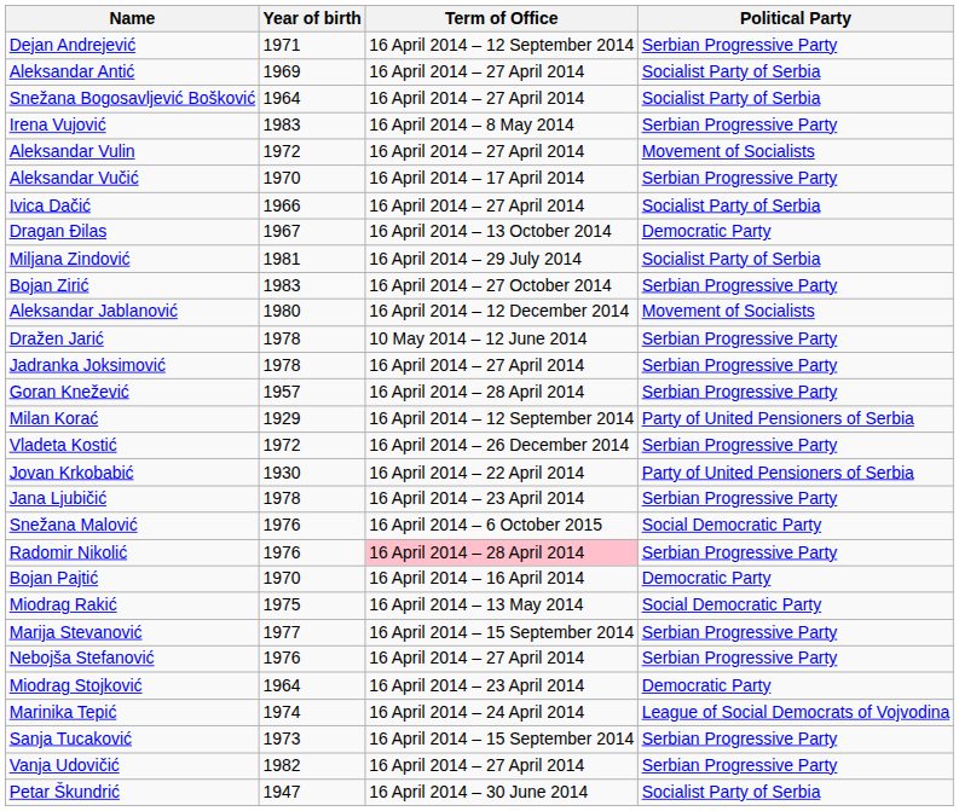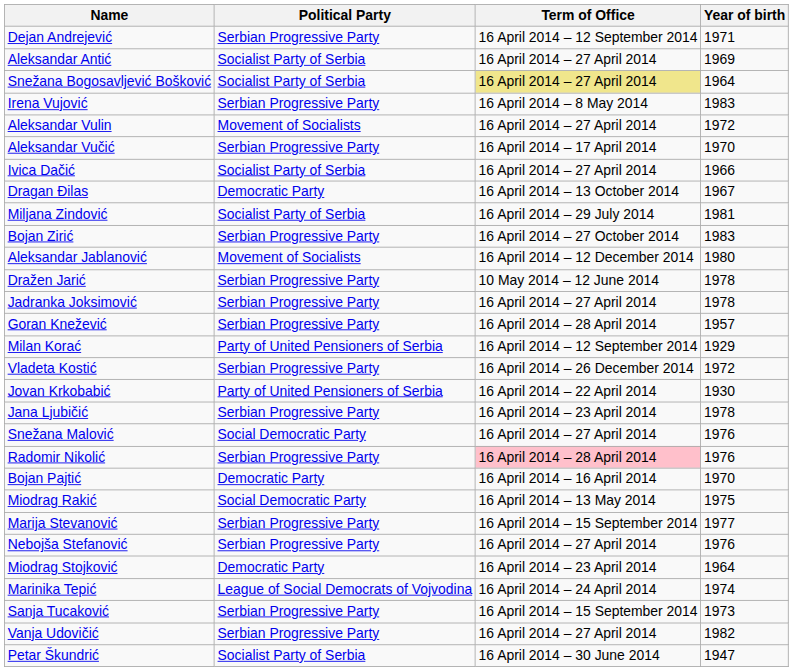 <table class="wikitable sortable">
 <tr>
 <th>Name</th>
+<th>Political Party</th>
+<th>Term of Office</th>
 <th>Year of birth</th>
-<th>Term of Office</th>
-<th>Political Party</th>
 </tr>
 <tr>
 <td><a href='#'>Dejan Andrejević</a></td>
+<td><a href='#'>Serbian Progressive Party</a></td>
+<td>16 April 2014 – 12 September 2014</td>
 <td>1971</td>
-<td>16 April 2014 – 12 September 2014</td>
-<td><a href='#'>Serbian Progressive Party</a></td>
 </tr>
 <tr>
 <td><a href='#'>Aleksandar Antić</a></td>
+<td><a href='#'>Socialist Party of Serbia</a></td>
+<td>16 April 2014 – 27 April 2014</td>
 <td>1969</td>
-<td>16 April 2014 – 27 April 2014</td>
-<td><a href='#'>Socialist Party of Serbia</a></td>
 </tr>
 <tr>
 <td><a href='#'>Snežana Bogosavljević Bošković</a></td>
+<td><a href='#'>Socialist Party of Serbia</a></td>
+<td style="background: khaki;">16 April 2014 – 27 April 2014</td>
 <td>1964</td>
-<td>16 April 2014 – 27 April 2014</td>
-<td><a href='#'>Socialist Party of Serbia</a></td>
 </tr>
 <tr>
 <td><a href='#'>Irena Vujović</a></td>
+<td><a href='#'>Serbian Progressive Party</a></td>
+<td>16 April 2014 – 8 May 2014</td>
 <td>1983</td>
-<td>16 April 2014 – 8 May 2014</td>
-<td><a href='#'>Serbian Progressive Party</a></td>
 </tr>
 <tr>
 <td><a href='#'>Aleksandar Vulin</a></td>
+<td><a href='#'>Movement of Socialists</a></td>
+<td>16 April 2014 – 27 April 2014</td>
 <td>1972</td>
-<td>16 April 2014 – 27 April 2014</td>
-<td><a href='#'>Movement of Socialists</a></td>
 </tr>
 <tr>
 <td><a href='#'>Aleksandar Vučić</a></td>
+<td><a href='#'>Serbian Progressive Party</a></td>
+<td>16 April 2014 – 17 April 2014</td>
 <td>1970</td>
-<td>16 April 2014 – 17 April 2014</td>
-<td><a href='#'>Serbian Progressive Party</a></td>
 </tr>
 <tr>
 <td><a href='#'>Ivica Dačić</a></td>
+<td><a href='#'>Socialist Party of Serbia</a></td>
+<td>16 April 2014 – 27 April 2014</td>
 <td>1966</td>
-<td>16 April 2014 – 27 April 2014</td>
-<td><a href='#'>Socialist Party of Serbia</a></td>
 </tr>
 <tr>
 <td><a href='#'>Dragan Đilas</a></td>
+<td><a href='#'>Democratic Party</a></td>
+<td>16 April 2014 – 13 October 2014</td>
 <td>1967</td>
-<td>16 April 2014 – 13 October 2014</td>
-<td><a href='#'>Democratic Party</a></td>
 </tr>
 <tr>
 <td><a href='#'>Miljana Zindović</a></td>
+<td><a href='#'>Socialist Party of Serbia</a></td>
+<td>16 April 2014 – 29 July 2014</td>
 <td>1981</td>
-<td>16 April 2014 – 29 July 2014</td>
-<td><a href='#'>Socialist Party of Serbia</a></td>
 </tr>
 <tr>
 <td><a href='#'>Bojan Zirić</a></td>
+<td><a href='#'>Serbian Progressive Party</a></td>
+<td>16 April 2014 – 27 October 2014</td>
 <td>1983</td>
-<td>16 April 2014 – 27 October 2014</td>
-<td><a href='#'>Serbian Progressive Party</a></td>
 </tr>
 <tr>
 <td><a href='#'>Aleksandar Jablanović</a></td>
+<td><a href='#'>Movement of Socialists</a></td>
+<td>16 April 2014 – 12 December 2014</td>
 <td>1980</td>
-<td>16 April 2014 – 12 December 2014</td>
-<td><a href='#'>Movement of Socialists</a></td>
 </tr>
 <tr>
 <td><a href='#'>Dražen Jarić</a></td>
+<td><a href='#'>Serbian Progressive Party</a></td>
+<td>10 May 2014 – 12 June 2014</td>
 <td>1978</td>
-<td>10 May 2014 – 12 June 2014</td>
-<td><a href='#'>Serbian Progressive Party</a></td>
 </tr>
 <tr>
 <td><a href='#'>Jadranka Joksimović</a></td>
+<td><a href='#'>Serbian Progressive Party</a></td>
+<td>16 April 2014 – 27 April 2014</td>
 <td>1978</td>
-<td>16 April 2014 – 27 April 2014</td>
-<td><a href='#'>Serbian Progressive Party</a></td>
 </tr>
 <tr>
 <td><a href='#'>Goran Knežević</a></td>
+<td><a href='#'>Serbian Progressive Party</a></td>
+<td>16 April 2014 – 28 April 2014</td>
 <td>1957</td>
-<td>16 April 2014 – 28 April 2014</td>
-<td><a href='#'>Serbian Progressive Party</a></td>
 </tr>
 <tr>
 <td><a href='#'>Milan Korać</a></td>
+<td><a href='#'>Party of United Pensioners of Serbia</a></td>
+<td>16 April 2014 – 12 September 2014</td>
 <td>1929</td>
-<td>16 April 2014 – 12 September 2014</td>
-<td><a href='#'>Party of United Pensioners of Serbia</a></td>
 </tr>
 <tr>
 <td><a href='#'>Vladeta Kostić</a></td>
+<td><a href='#'>Serbian Progressive Party</a></td>
+<td>16 April 2014 – 26 December 2014</td>
 <td>1972</td>
-<td>16 April 2014 – 26 December 2014</td>
-<td><a href='#'>Serbian Progressive Party</a></td>
 </tr>
 <tr>
 <td><a href='#'>Jovan Krkobabić</a></td>
+<td><a href='#'>Party of United Pensioners of Serbia</a></td>
+<td>16 April 2014 – 22 April 2014</td>
 <td>1930</td>
-<td>16 April 2014 – 22 April 2014</td>
-<td><a href='#'>Party of United Pensioners of Serbia</a></td>
 </tr>
 <tr>
 <td><a href='#'>Jana Ljubičić</a></td>
+<td><a href='#'>Serbian Progressive Party</a></td>
+<td>16 April 2014 – 23 April 2014</td>
 <td>1978</td>
-<td>16 April 2014 – 23 April 2014</td>
-<td><a href='#'>Serbian Progressive Party</a></td>
 </tr>
 <tr>
 <td><a href='#'>Snežana Malović</a></td>
+<td><a href='#'>Social Democratic Party</a></td>
+<td>16 April 2014 – 27 April 2014</td>
 <td>1976</td>
-<td>16 April 2014 – 6 October 2015</td>
-<td><a href='#'>Social Democratic Party</a></td>
 </tr>
 <tr>
 <td><a href='#'>Radomir Nikolić</a></td>
+<td><a href='#'>Serbian Progressive Party</a></td>
+<td style="background: pink;">16 April 2014 – 28 April 2014</td>
 <td>1976</td>
-<td style="background: pink;">16 April 2014 – 28 April 2014</td>
-<td><a href='#'>Serbian Progressive Party</a></td>
 </tr>
 <tr>
 <td><a href='#'>Bojan Pajtić</a></td>
+<td><a href='#'>Democratic Party</a></td>
+<td>16 April 2014 – 16 April 2014</td>
 <td>1970</td>
-<td>16 April 2014 – 16 April 2014</td>
-<td><a href='#'>Democratic Party</a></td>
 </tr>
 <tr>
 <td><a href='#'>Miodrag Rakić</a></td>
+<td><a href='#'>Social Democratic Party</a></td>
+<td>16 April 2014 – 13 May 2014</td>
 <td>1975</td>
-<td>16 April 2014 – 13 May 2014</td>
-<td><a href='#'>Social Democratic Party</a></td>
 </tr>
 <tr>
 <td><a href='#'>Marija Stevanović</a></td>
+<td><a href='#'>Serbian Progressive Party</a></td>
+<td>16 April 2014 – 15 September 2014</td>
 <td>1977</td>
-<td>16 April 2014 – 15 September 2014</td>
-<td><a href='#'>Serbian Progressive Party</a></td>
 </tr>
 <tr>
 <td><a href='#'>Nebojša Stefanović</a></td>
+<td><a href='#'>Serbian Progressive Party</a></td>
+<td>16 April 2014 – 27 April 2014</td>
 <td>1976</td>
-<td>16 April 2014 – 27 April 2014</td>
-<td><a href='#'>Serbian Progressive Party</a></td>
 </tr>
 <tr>
 <td><a href='#'>Miodrag Stojković</a></td>
+<td><a href='#'>Democratic Party</a></td>
+<td>16 April 2014 – 23 April 2014</td>
 <td>1964</td>
-<td>16 April 2014 – 23 April 2014</td>
-<td><a href='#'>Democratic Party</a></td>
 </tr>
 <tr>
 <td><a href='#'>Marinika Tepić</a></td>
+<td><a href='#'>League of Social Democrats of Vojvodina</a></td>
+<td>16 April 2014 – 24 April 2014</td>
 <td>1974</td>
-<td>16 April 2014 – 24 April 2014</td>
-<td><a href='#'>League of Social Democrats of Vojvodina</a></td>
 </tr>
 <tr>
 <td><a href='#'>Sanja Tucaković</a></td>
+<td><a href='#'>Serbian Progressive Party</a></td>
+<td>16 April 2014 – 15 September 2014</td>
 <td>1973</td>
-<td>16 April 2014 – 15 September 2014</td>
-<td><a href='#'>Serbian Progressive Party</a></td>
 </tr>
 <tr>
 <td><a href='#'>Vanja Udovičić</a></td>
+<td><a href='#'>Serbian Progressive Party</a></td>
+<td>16 April 2014 – 27 April 2014</td>
 <td>1982</td>
-<td>16 April 2014 – 27 April 2014</td>
-<td><a href='#'>Serbian Progressive Party</a></td>
 </tr>
 <tr>
 <td><a href='#'>Petar Škundrić</a></td>
+<td><a href='#'>Socialist Party of Serbia</a></td>
+<td>16 April 2014 – 30 June 2014</td>
 <td>1947</td>
-<td>16 April 2014 – 30 June 2014</td>
-<td><a href='#'>Socialist Party of Serbia</a></td>
 </tr>
 </table>
